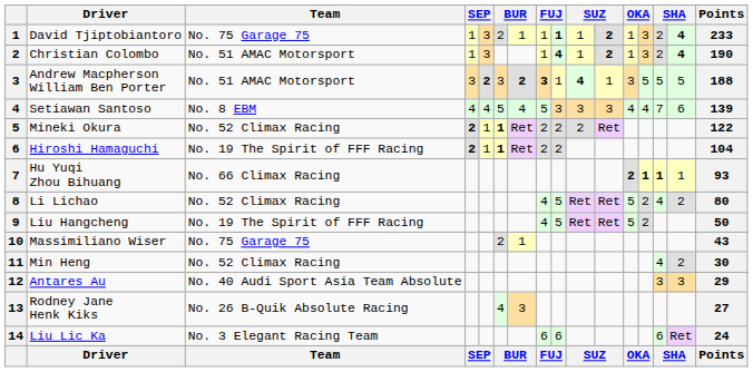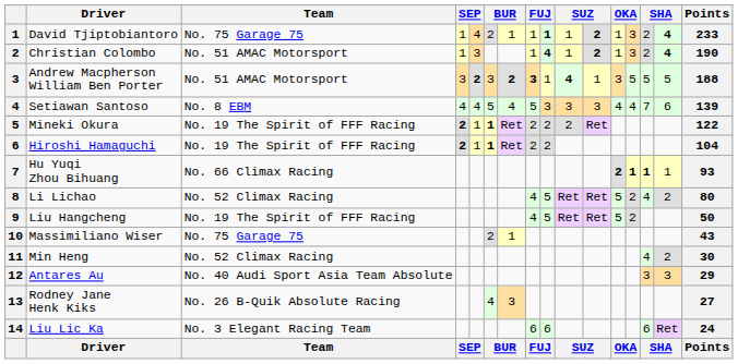 <table class="wikitable" style="font-size: 85%; text-align:center;">
 <tr>
 <th></th>
 <th>Driver</th>
 <th>Team</th>
 <th colspan="2"><a href='#'>SEP</a><br></th>
 <th colspan="2"><a href='#'>BUR</a><br></th>
 <th colspan="2"><a href='#'>FUJ</a><br></th>
 <th colspan="2"><a href='#'>SUZ</a><br></th>
 <th colspan="2"><a href='#'>OKA</a><br></th>
 <th colspan="2"><a href='#'>SHA</a><br></th>
 <th>Points</th>
 </tr>
 <tr>
 <th>1</th>
 <td align="left"> David Tjiptobiantoro</td>
 <td align="left"> No. 75 <a href='#'>Garage 75</a></td>
 <td style="background:#FFFFBF;">1</td>
-<td style="background:#FFDF9F;">3</td>
+<td style="background:#FFDF9F;">4</td>
 <td style="background:#DFDFDF;">2</td>
 <td style="background:#FFFFBF;">1</td>
 <td style="background:#FFFFBF;">1</td>
 <td style="background:#DFFFDF;"><strong>1</strong></td>
 <td style="background:#FFFFBF;">1</td>
 <td style="background:#DFDFDF;"><strong>2</strong></td>
 <td style="background:#FFFFBF;">1</td>
 <td style="background:#FFDF9F;">3</td>
 <td style="background:#DFDFDF;">2</td>
 <td style="background:#DFFFDF;"><strong>4</strong></td>
 <th>233</th>
 </tr>
 <tr>
 <th>2</th>
 <td align="left"> Christian Colombo</td>
 <td align="left"> No. 51 AMAC Motorsport</td>
 <td style="background:#FFFFBF;">1</td>
 <td style="background:#FFDF9F;">3</td>
 <td></td>
 <td></td>
 <td style="background:#FFFFBF;">1</td>
 <td style="background:#DFFFDF;"><strong>4</strong></td>
 <td style="background:#FFFFBF;">1</td>
 <td style="background:#DFDFDF;"><strong>2</strong></td>
 <td style="background:#FFFFBF;">1</td>
 <td style="background:#FFDF9F;">3</td>
 <td style="background:#DFDFDF;">2</td>
 <td style="background:#DFFFDF;"><strong>4</strong></td>
 <th>190</th>
 </tr>
 <tr>
 <th>3</th>
 <td align="left"> Andrew Macpherson<br> William Ben Porter</td>
 <td align="left"> No. 51 AMAC Motorsport</td>
 <td style="background:#FFDF9F;">3</td>
 <td style="background:#DFDFDF;"><strong>2</strong></td>
 <td style="background:#FFDF9F;">3</td>
 <td style="background:#DFDFDF;"><strong>2</strong></td>
 <td style="background:#FFDF9F;"><strong>3</strong></td>
 <td style="background:#FFFFBF;">1</td>
 <td style="background:#DFFFDF;"><strong>4</strong></td>
 <td style="background:#FFFFBF;">1</td>
 <td style="background:#FFDF9F;">3</td>
 <td style="background:#DFFFDF;">5</td>
 <td style="background:#DFFFDF;">5</td>
 <td style="background:#DFFFDF;">5</td>
 <th>188</th>
 </tr>
 <tr>
 <th>4</th>
 <td align="left"> Setiawan Santoso</td>
 <td align="left"> No. 8 <a href='#'>EBM</a></td>
 <td style="background:#DFFFDF;">4</td>
 <td style="background:#DFFFDF;">4</td>
 <td style="background:#DFFFDF;">5</td>
 <td style="background:#DFFFDF;">4</td>
 <td style="background:#DFFFDF;">5</td>
 <td style="background:#FFDF9F;">3</td>
 <td style="background:#FFDF9F;">3</td>
 <td style="background:#FFDF9F;">3</td>
 <td style="background:#DFFFDF;">4</td>
 <td style="background:#DFFFDF;">4</td>
 <td style="background:#DFFFDF;">7</td>
 <td style="background:#DFFFDF;">6</td>
 <th>139</th>
 </tr>
 <tr>
 <th>5</th>
 <td align="left"> Mineki Okura</td>
-<td align="left"> No. 52 Climax Racing</td>
+<td align="left"> No. 19 The Spirit of FFF Racing</td>
 <td style="background:#DFDFDF;"><strong>2</strong></td>
 <td style="background:#FFFFBF;">1</td>
 <td style="background:#FFFFBF;"><strong>1</strong></td>
 <td style="background:#EFCFFF;">Ret</td>
 <td style="background:#DFDFDF;">2</td>
 <td style="background:#DFDFDF;">2</td>
 <td style="background:#DFDFDF;">2</td>
 <td style="background:#EFCFFF;">Ret</td>
 <td></td>
 <td></td>
 <td></td>
 <td></td>
 <th>122</th>
 </tr>
 <tr>
 <th>6</th>
 <td align="left"> <a href='#'>Hiroshi Hamaguchi</a></td>
 <td align="left"> No. 19 The Spirit of FFF Racing</td>
 <td style="background:#DFDFDF;"><strong>2</strong></td>
 <td style="background:#FFFFBF;">1</td>
 <td style="background:#FFFFBF;"><strong>1</strong></td>
 <td style="background:#EFCFFF;">Ret</td>
 <td style="background:#DFDFDF;">2</td>
 <td style="background:#DFDFDF;">2</td>
 <td></td>
 <td></td>
 <td></td>
 <td></td>
 <td></td>
 <td></td>
 <th>104</th>
 </tr>
 <tr>
 <th>7</th>
 <td align="left"> Hu Yuqi<br> Zhou Bihuang</td>
 <td align="left"> No. 66 Climax Racing</td>
 <td></td>
 <td></td>
 <td></td>
 <td></td>
 <td></td>
 <td></td>
 <td></td>
 <td></td>
 <td style="background:#DFDFDF;"><strong>2</strong></td>
 <td style="background:#FFFFBF;"><strong>1</strong></td>
 <td style="background:#FFFFBF;"><strong>1</strong></td>
 <td style="background:#FFFFBF;">1</td>
 <th>93</th>
 </tr>
 <tr>
 <th>8</th>
 <td align="left"> Li Lichao</td>
 <td align="left"> No. 52 Climax Racing</td>
 <td></td>
 <td></td>
 <td></td>
 <td></td>
 <td style="background:#DFFFDF;">4</td>
 <td style="background:#DFFFDF;">5</td>
 <td style="background:#EFCFFF;">Ret</td>
 <td style="background:#EFCFFF;">Ret</td>
 <td style="background:#DFFFDF;">5</td>
 <td style="background:#DFDFDF;">2</td>
 <td style="background:#DFFFDF;">4</td>
 <td style="background:#DFDFDF;">2</td>
 <th>80</th>
 </tr>
 <tr>
 <th>9</th>
 <td align="left"> Liu Hangcheng</td>
 <td align="left"> No. 19 The Spirit of FFF Racing</td>
 <td></td>
 <td></td>
 <td></td>
 <td></td>
 <td style="background:#DFFFDF;">4</td>
 <td style="background:#DFFFDF;">5</td>
 <td style="background:#EFCFFF;">Ret</td>
 <td style="background:#EFCFFF;">Ret</td>
 <td style="background:#DFFFDF;">5</td>
 <td style="background:#DFDFDF;">2</td>
 <td></td>
 <td></td>
 <th>50</th>
 </tr>
 <tr>
 <th>10</th>
 <td align="left"> Massimiliano Wiser</td>
 <td align="left"> No. 75 <a href='#'>Garage 75</a></td>
 <td></td>
 <td></td>
 <td style="background:#DFDFDF;">2</td>
 <td style="background:#FFFFBF;">1</td>
 <td></td>
 <td></td>
 <td></td>
 <td></td>
 <td></td>
 <td></td>
 <td></td>
 <td></td>
 <th>43</th>
 </tr>
 <tr>
 <th>11</th>
 <td align="left"> Min Heng</td>
 <td align="left"> No. 52 Climax Racing</td>
 <td></td>
 <td></td>
 <td></td>
 <td></td>
 <td></td>
 <td></td>
 <td></td>
 <td></td>
 <td></td>
 <td></td>
 <td style="background:#DFFFDF;">4</td>
 <td style="background:#DFDFDF;">2</td>
 <th>30</th>
 </tr>
 <tr>
 <th>12</th>
 <td align="left"> <a href='#'>Antares Au</a></td>
 <td align="left"> No. 40 Audi Sport Asia Team Absolute</td>
 <td></td>
 <td></td>
 <td></td>
 <td></td>
 <td></td>
 <td></td>
 <td></td>
 <td></td>
 <td></td>
 <td></td>
 <td style="background:#FFDF9F;">3</td>
 <td style="background:#FFDF9F;">3</td>
 <th>29</th>
 </tr>
 <tr>
 <th>13</th>
 <td align="left"> Rodney Jane<br> Henk Kiks</td>
 <td align="left"> No. 26 B-Quik Absolute Racing</td>
 <td></td>
 <td></td>
 <td style="background:#DFFFDF;">4</td>
 <td style="background:#FFDF9F;">3</td>
 <td></td>
 <td></td>
 <td></td>
 <td></td>
 <td></td>
 <td></td>
 <td></td>
 <td></td>
 <th>27</th>
 </tr>
 <tr>
 <th>14</th>
 <td align="left"> <a href='#'>Liu Lic Ka</a></td>
 <td align="left"> No. 3 Elegant Racing Team</td>
 <td></td>
 <td></td>
 <td></td>
 <td></td>
 <td style="background:#DFFFDF;">6</td>
 <td style="background:#DFFFDF;">6</td>
 <td></td>
 <td></td>
 <td></td>
 <td></td>
 <td style="background:#DFFFDF;">6</td>
 <td style="background:#EFCFFF;">Ret</td>
 <th>24</th>
 </tr>
 <tr>
 <th></th>
 <th>Driver</th>
 <th>Team</th>
 <th colspan="2"><a href='#'>SEP</a><br></th>
 <th colspan="2"><a href='#'>BUR</a><br></th>
 <th colspan="2"><a href='#'>FUJ</a><br></th>
 <th colspan="2"><a href='#'>SUZ</a><br></th>
 <th colspan="2"><a href='#'>OKA</a><br></th>
 <th colspan="2"><a href='#'>SHA</a><br></th>
 <th>Points</th>
 </tr>
 </table>
